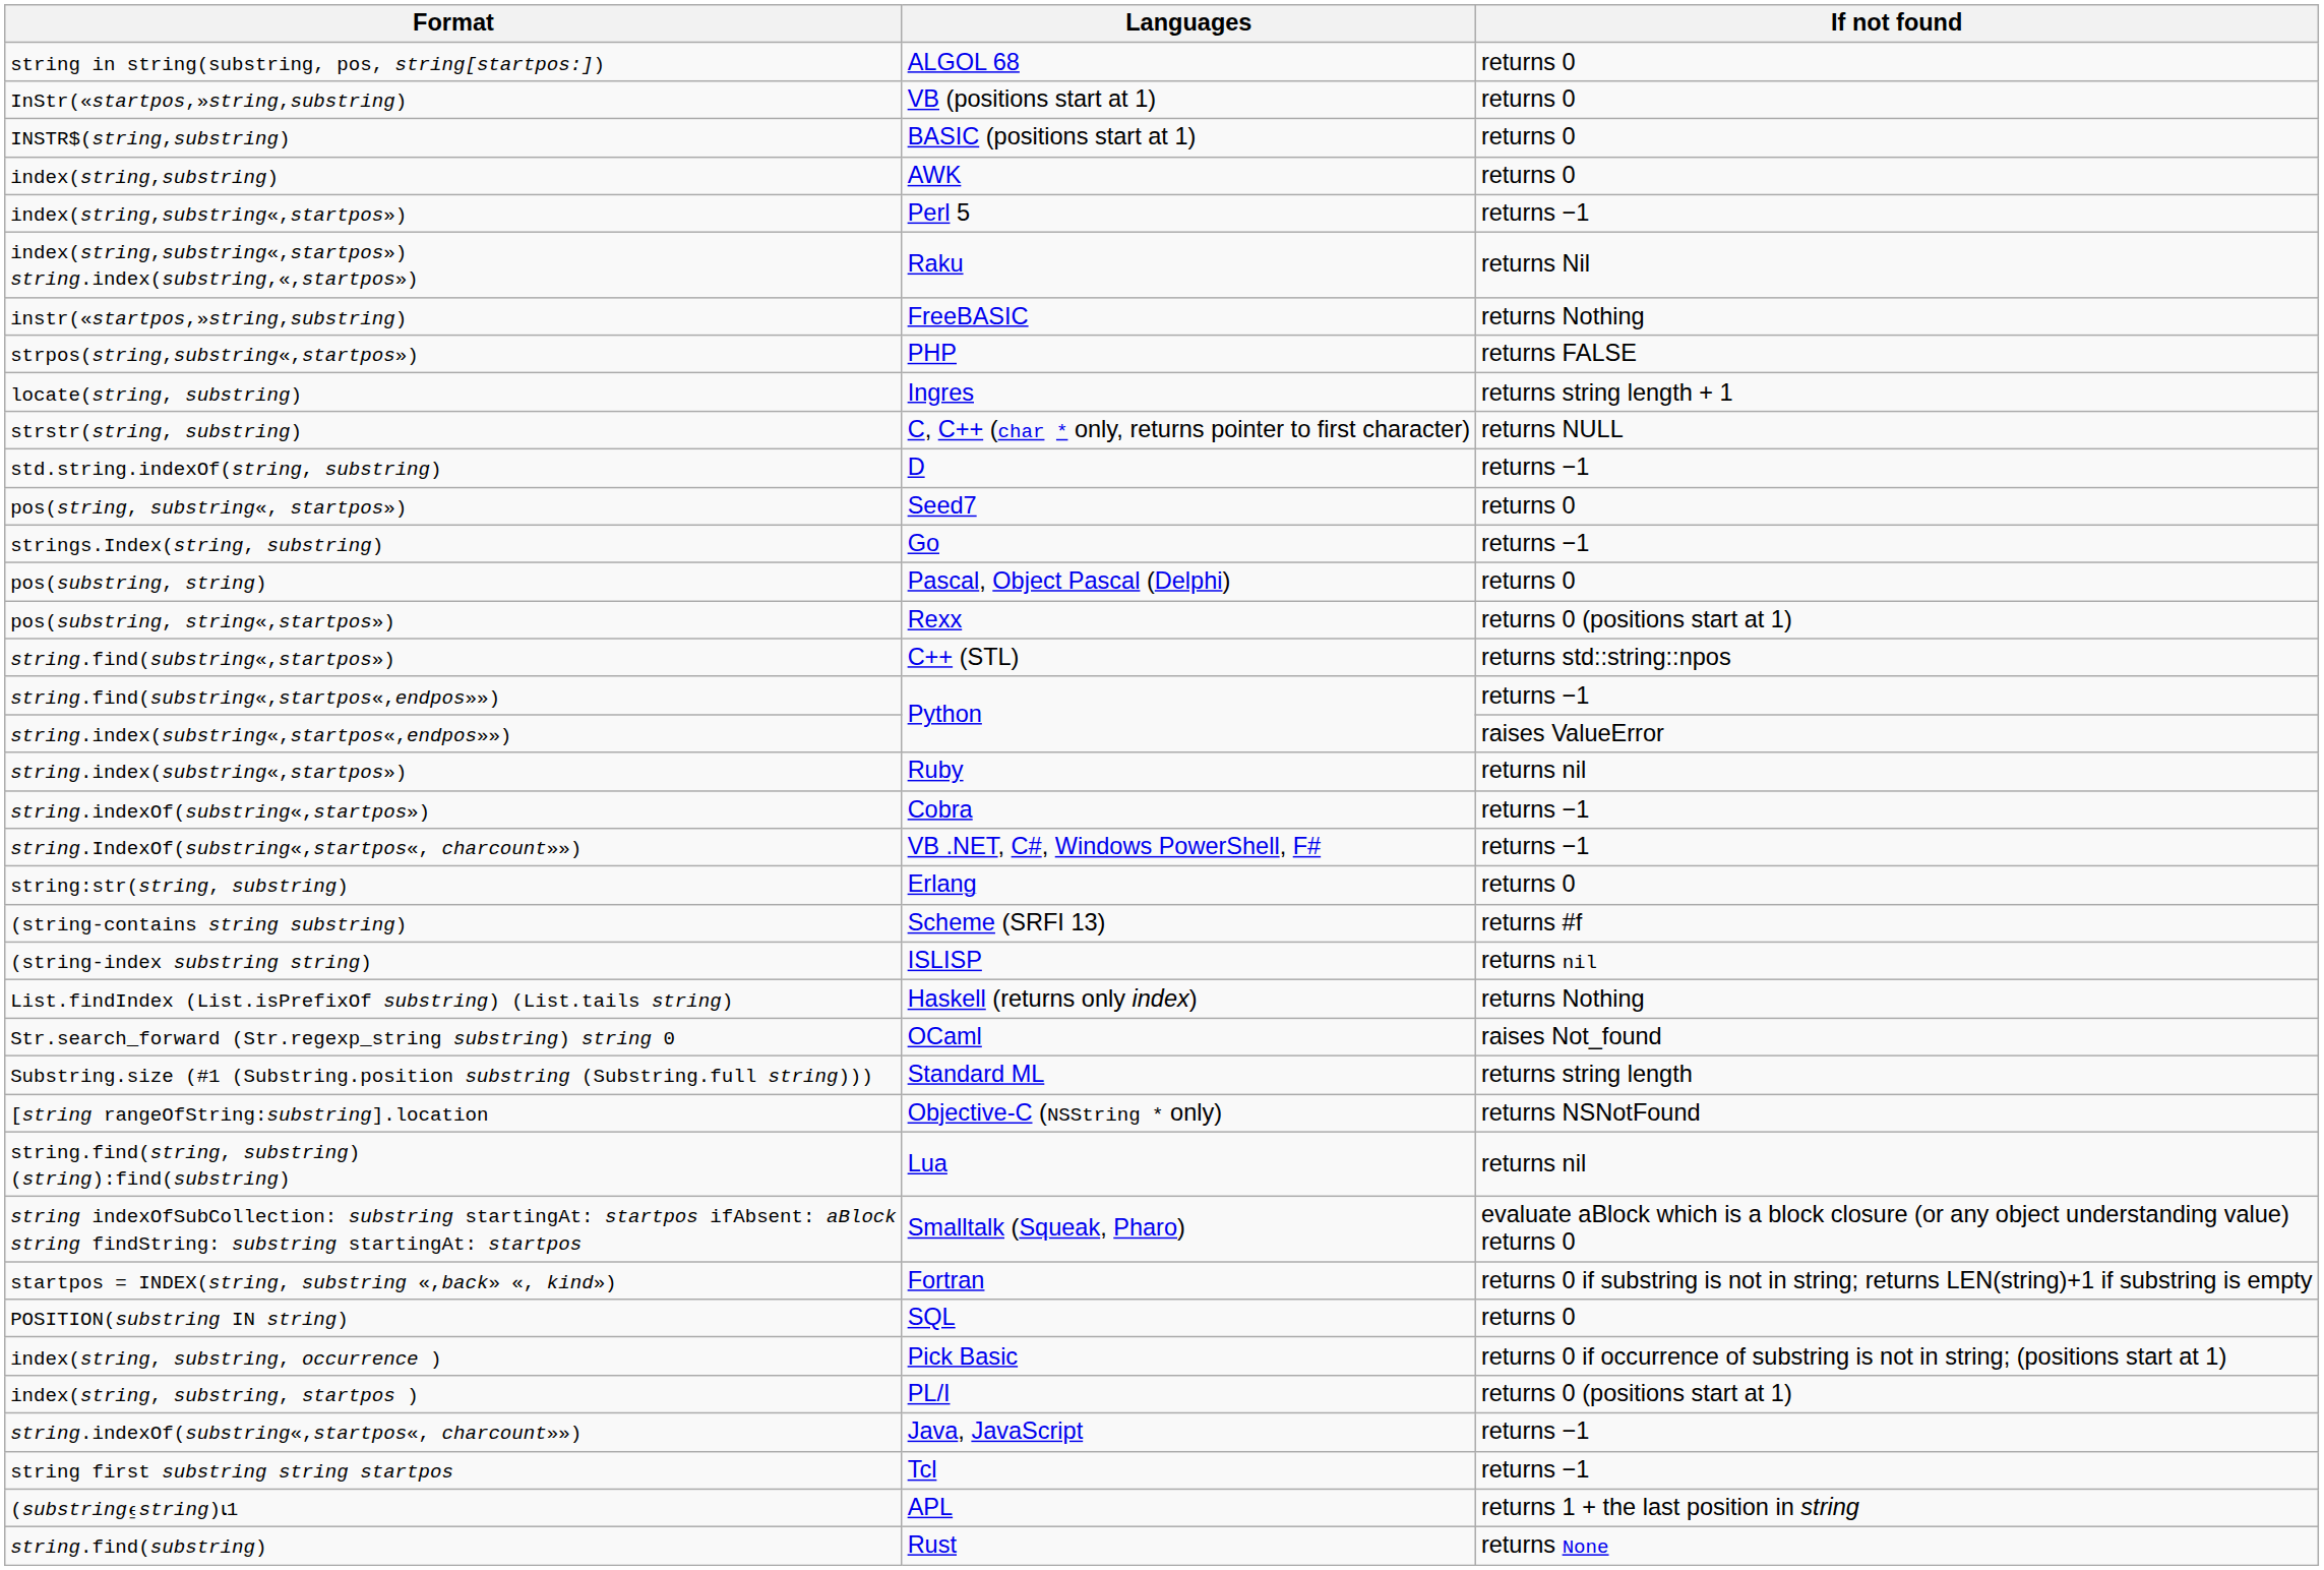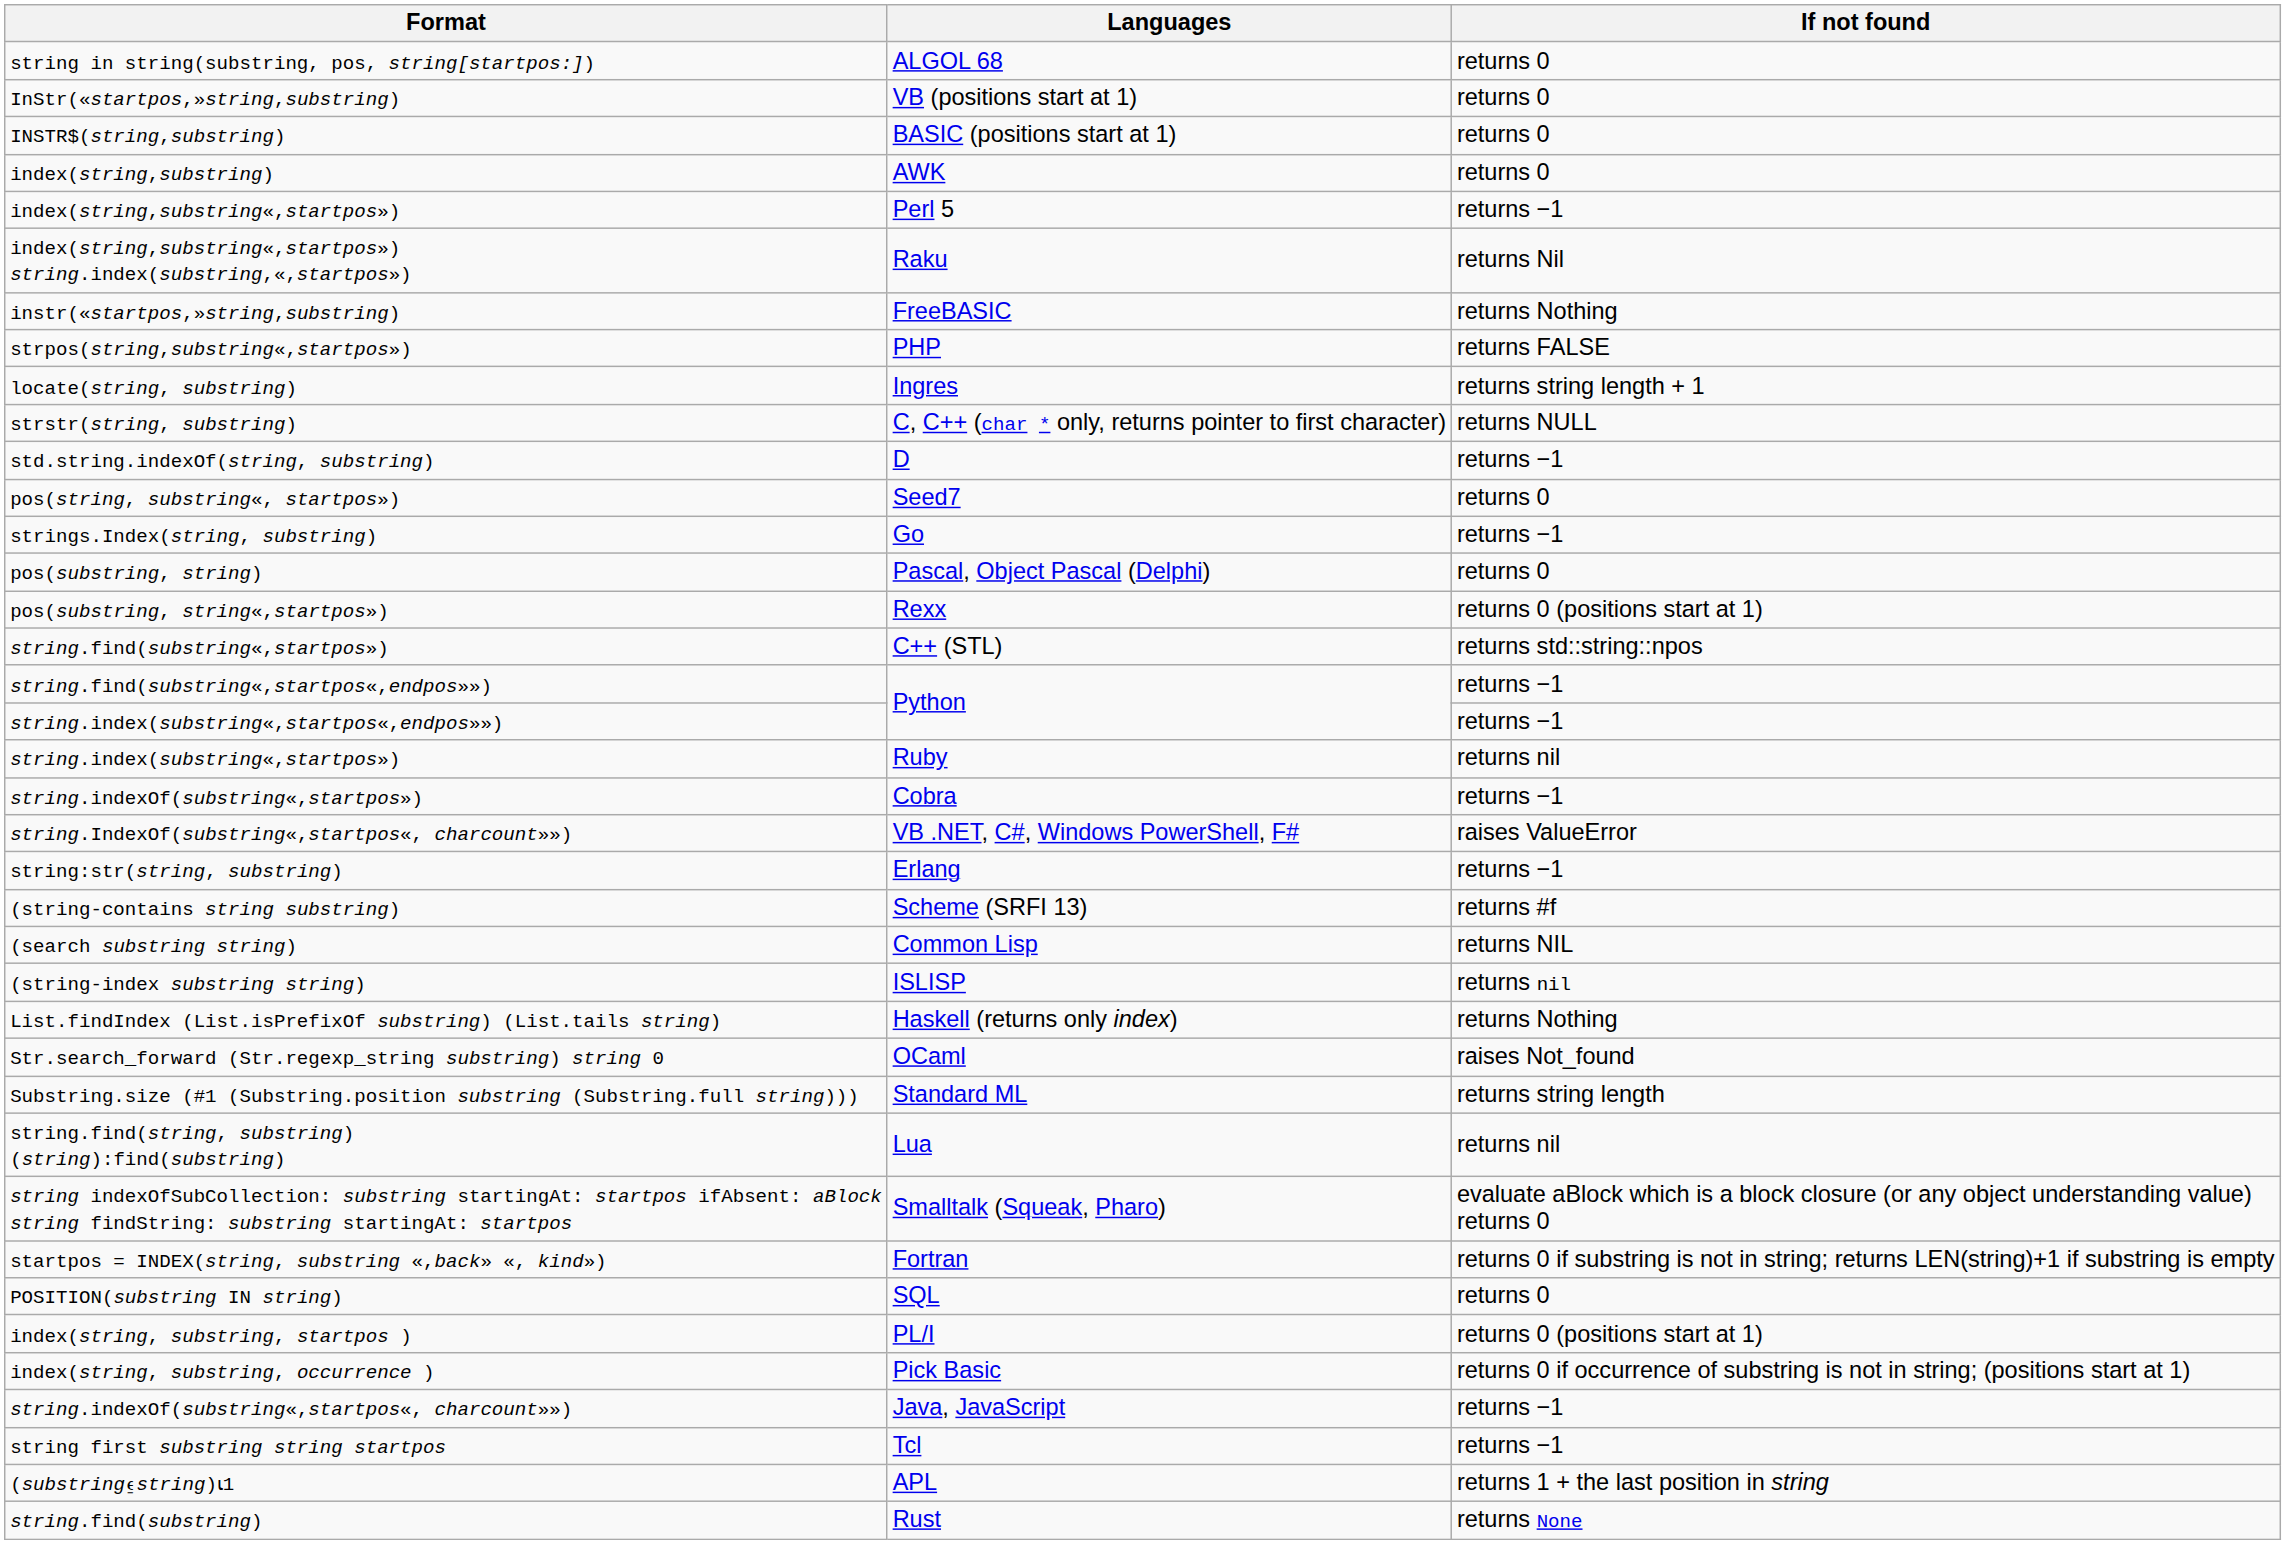 <table class="wikitable sortable">
 <tr style="text-align:left;">
 <th>Format</th>
 <th>Languages</th>
 <th>If not found</th>
 </tr>
 <tr>
 <td><code>string in string(substring, pos, <em>string[startpos:]</em>)</code></td>
 <td><a href='#'>ALGOL 68</a></td>
 <td>returns 0</td>
 </tr>
 <tr>
 <td><code>InStr(«<em>startpos</em>,»<em>string</em>,<em>substring</em>)</code></td>
 <td><a href='#'>VB</a> (positions start at 1)</td>
 <td>returns 0</td>
 </tr>
 <tr>
 <td><code>INSTR$(<em>string</em>,<em>substring</em>)</code></td>
 <td><a href='#'>BASIC</a> (positions start at 1)</td>
 <td>returns 0</td>
 </tr>
 <tr>
 <td><code>index(<em>string</em>,<em>substring</em>)</code></td>
 <td><a href='#'>AWK</a></td>
 <td>returns 0</td>
 </tr>
 <tr>
 <td><code>index(<em>string</em>,<em>substring</em>«,<em>startpos</em>»)</code></td>
 <td><a href='#'>Perl</a> 5</td>
 <td>returns −1</td>
 </tr>
 <tr>
 <td><code>index(<em>string</em>,<em>substring</em>«,<em>startpos</em>»)</code><br><code><em>string</em>.index(<em>substring</em>,«,<em>startpos</em>»)</code></td>
 <td><a href='#'>Raku</a></td>
 <td>returns Nil</td>
 </tr>
 <tr>
 <td><code>instr(«<em>startpos</em>,»<em>string</em>,<em>substring</em>)</code></td>
 <td><a href='#'>FreeBASIC</a></td>
 <td>returns Nothing</td>
 </tr>
 <tr>
 <td><code>strpos(<em>string</em>,<em>substring</em>«,<em>startpos</em>»)</code></td>
 <td><a href='#'>PHP</a></td>
 <td>returns FALSE</td>
 </tr>
 <tr>
 <td><code>locate(<em>string</em>, <em>substring</em>)</code></td>
 <td><a href='#'>Ingres</a></td>
 <td>returns string length + 1</td>
 </tr>
 <tr>
 <td><code>strstr(<em>string</em>, <em>substring</em>)</code></td>
 <td><a href='#'>C</a>, <a href='#'>C++</a> (<code><a href='#'>char</a> <a href='#'>*</a></code> only, returns pointer to first character)</td>
 <td>returns NULL</td>
 </tr>
 <tr>
 <td><code>std.string.indexOf(<em>string</em>, <em>substring</em>)</code></td>
 <td><a href='#'>D</a></td>
 <td>returns −1</td>
 </tr>
 <tr>
 <td><code>pos(<em>string</em>, <em>substring</em>«, <em>startpos</em>»)</code></td>
 <td><a href='#'>Seed7</a></td>
 <td>returns 0</td>
 </tr>
 <tr>
 <td><code>strings.Index(<em>string</em>, <em>substring</em>)</code></td>
 <td><a href='#'>Go</a></td>
 <td>returns −1</td>
 </tr>
 <tr>
 <td><code>pos(<em>substring</em>, <em>string</em>)</code></td>
 <td><a href='#'>Pascal</a>, <a href='#'>Object Pascal</a> (<a href='#'>Delphi</a>)</td>
 <td>returns 0</td>
 </tr>
 <tr>
 <td><code>pos(<em>substring</em>, <em>string</em>«,<em>startpos</em>»)</code></td>
 <td><a href='#'>Rexx</a></td>
 <td>returns 0 (positions start at 1)</td>
 </tr>
 <tr>
 <td><code><em>string</em>.find(<em>substring</em>«,<em>startpos</em>»)</code></td>
 <td><a href='#'>C++</a> (STL)</td>
 <td>returns std::string::npos</td>
 </tr>
 <tr>
 <td><code><em>string</em>.find(<em>substring</em>«,<em>startpos</em>«,<em>endpos</em>»»)</code></td>
 <td rowspan=2><a href='#'>Python</a></td>
 <td>returns −1</td>
 </tr>
 <tr>
 <td><code><em>string</em>.index(<em>substring</em>«,<em>startpos</em>«,<em>endpos</em>»»)</code></td>
-<td>raises ValueError</td>
+<td>returns −1</td>
 </tr>
 <tr>
 <td><code><em>string</em>.index(<em>substring</em>«,<em>startpos</em>»)</code></td>
 <td><a href='#'>Ruby</a></td>
 <td>returns nil</td>
 </tr>
 <tr>
 <td><code><em>string</em>.indexOf(<em>substring</em>«,<em>startpos</em>»)</code></td>
 <td><a href='#'>Cobra</a></td>
 <td>returns −1</td>
 </tr>
 <tr>
 <td><code><em>string</em>.IndexOf(<em>substring</em>«,<em>startpos</em>«, <em>charcount</em>»»)</code></td>
 <td><a href='#'>VB .NET</a>, <a href='#'>C#</a>, <a href='#'>Windows PowerShell</a>, <a href='#'>F#</a></td>
-<td>returns −1</td>
+<td>raises ValueError</td>
 </tr>
 <tr>
 <td><code>string:str(<em>string</em>, <em>substring</em>)</code></td>
 <td><a href='#'>Erlang</a></td>
-<td>returns 0</td>
+<td>returns −1</td>
 </tr>
 <tr>
 <td><code>(string-contains <em>string</em> <em>substring</em>)</code></td>
 <td><a href='#'>Scheme</a> (SRFI 13)</td>
 <td>returns #f</td>
+</tr>
+<tr>
+<td><code>(search <em>substring</em> <em>string</em>)</code></td>
+<td><a href='#'>Common Lisp</a></td>
+<td>returns NIL</td>
 </tr>
 <tr>
 <td><code>(string-index <em>substring</em> <em>string</em>)</code></td>
 <td><a href='#'>ISLISP</a></td>
 <td>returns <code>nil</code></td>
 </tr>
 <tr>
 <td><code>List.findIndex (List.isPrefixOf <em>substring</em>) (List.tails <em>string</em>)</code></td>
 <td><a href='#'>Haskell</a> (returns only <em>index</em>)</td>
 <td>returns Nothing</td>
 </tr>
 <tr>
 <td><code>Str.search_forward (Str.regexp_string <em>substring</em>) <em>string</em> 0</code></td>
 <td><a href='#'>OCaml</a></td>
 <td>raises Not_found</td>
 </tr>
 <tr>
 <td><code>Substring.size (#1 (Substring.position <em>substring</em> (Substring.full <em>string</em>)))</code></td>
 <td><a href='#'>Standard ML</a></td>
 <td>returns string length</td>
 </tr>
 <tr>
-<td><code>[<em>string</em> rangeOfString:<em>substring</em>].location</code></td>
-<td><a href='#'>Objective-C</a> (<code>NSString *</code> only)</td>
-<td>returns NSNotFound</td>
-</tr>
-<tr>
 <td><code>string.find(<em>string</em>, <em>substring</em>)</code><br><code>(<em>string</em>):find(<em>substring</em>)</code></td>
 <td><a href='#'>Lua</a></td>
 <td>returns nil</td>
 </tr>
 <tr>
 <td><code><em>string</em> indexOfSubCollection: <em>substring</em> startingAt: <em>startpos</em> ifAbsent: <em>aBlock</em></code><br><code><em>string</em> findString: <em>substring</em> startingAt: <em>startpos</em></code></td>
 <td><a href='#'>Smalltalk</a> (<a href='#'>Squeak</a>, <a href='#'>Pharo</a>)</td>
 <td>evaluate aBlock which is a block closure (or any object understanding value)<br>returns 0</td>
 </tr>
 <tr>
 <td><code>startpos = INDEX(<em>string</em>, <em>substring</em> «,<em>back</em>» «, <em>kind</em>»)</code></td>
 <td><a href='#'>Fortran</a></td>
 <td>returns 0 if substring is not in string; returns LEN(string)+1 if substring is empty</td>
 </tr>
 <tr>
 <td><code>POSITION(<em>substring</em> IN <em>string</em>)</code></td>
 <td><a href='#'>SQL</a></td>
 <td>returns 0</td>
 </tr>
 <tr>
+<td><code>index(<em>string</em>, <em>substring</em>, <em>startpos</em> )</code></td>
+<td><a href='#'>PL/I</a></td>
+<td>returns 0 (positions start at 1)</td>
+</tr>
+<tr>
 <td><code>index(<em>string</em>, <em>substring</em>, <em>occurrence</em> )</code></td>
 <td><a href='#'>Pick Basic</a></td>
 <td>returns 0 if occurrence of substring is not in string; (positions start at 1)</td>
-</tr>
-<tr>
-<td><code>index(<em>string</em>, <em>substring</em>, <em>startpos</em> )</code></td>
-<td><a href='#'>PL/I</a></td>
-<td>returns 0 (positions start at 1)</td>
 </tr>
 <tr>
 <td><code><em>string</em>.indexOf(<em>substring</em>«,<em>startpos</em>«, <em>charcount</em>»»)</code></td>
 <td><a href='#'>Java</a>, <a href='#'>JavaScript</a></td>
 <td>returns −1</td>
 </tr>
 <tr>
 <td><code>string first <em>substring string startpos</em></code></td>
 <td><a href='#'>Tcl</a></td>
 <td>returns −1</td>
 </tr>
 <tr>
 <td><code>(<em>substring</em>⍷<em>string</em>)⍳1</code></td>
 <td><a href='#'>APL</a></td>
 <td>returns 1 + the last position in <em>string</em></td>
 </tr>
 <tr>
 <td><code><em>string</em>.find(<em>substring</em>)</code></td>
 <td><a href='#'>Rust</a></td>
 <td>returns <a href='#'><code>None</code></a></td>
 </tr>
 </table>
